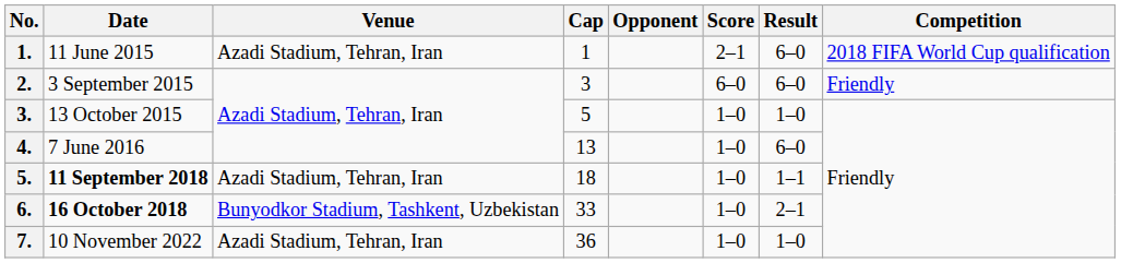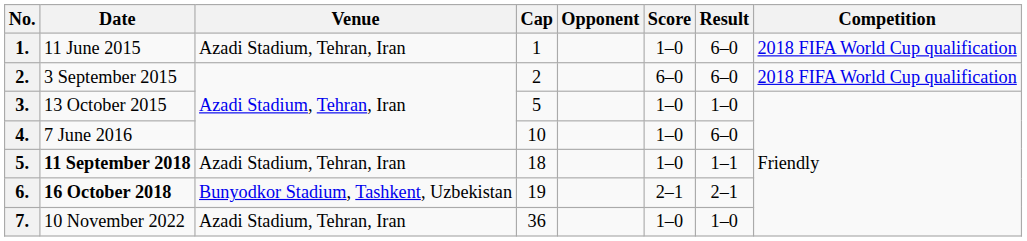 <table class="wikitable sortable plainrowheaders">
 <tr>
 <th scope=col>No.</th>
 <th scope=col data-sort-type=date>Date</th>
 <th scope=col>Venue</th>
 <th scope=col>Cap</th>
 <th scope=col>Opponent</th>
 <th scope=col>Score</th>
 <th scope=col>Result</th>
 <th scope=col>Competition</th>
 </tr>
 <tr>
 <th scope=row>1.</th>
 <td>11 June 2015</td>
 <td>Azadi Stadium, Tehran, Iran</td>
 <td align=center>1</td>
 <td></td>
-<td align=center>2–1</td>
+<td align=center>1–0</td>
 <td align=center>6–0</td>
 <td><a href='#'>2018 FIFA World Cup qualification</a></td>
 </tr>
 <tr>
 <th scope=row>2.</th>
 <td>3 September 2015</td>
 <td rowspan=3><a href='#'>Azadi Stadium</a>, <a href='#'>Tehran</a>, Iran</td>
-<td align=center>3</td>
+<td align=center>2</td>
 <td></td>
 <td align=center>6–0</td>
 <td align=center>6–0</td>
-<td><a href='#'>Friendly</a></td>
+<td><a href='#'>2018 FIFA World Cup qualification</a></td>
 </tr>
 <tr>
 <th scope=row>3.</th>
 <td>13 October 2015</td>
 <td align=center>5</td>
 <td></td>
 <td align=center>1–0</td>
 <td align=center>1–0</td>
 <td rowspan=5>Friendly</td>
 </tr>
 <tr>
 <th scope=row>4.</th>
 <td>7 June 2016</td>
-<td align=center>13</td>
+<td align=center>10</td>
 <td></td>
 <td align=center>1–0</td>
 <td align=center>6–0</td>
 </tr>
 <tr>
 <th scope=row>5.</th>
 <td><strong>11 September 2018</strong></td>
 <td>Azadi Stadium, Tehran, Iran</td>
 <td align=center>18</td>
 <td></td>
 <td align=center>1–0</td>
 <td align=center>1–1</td>
 </tr>
 <tr>
 <th scope=row>6.</th>
 <td><strong>16 October 2018</strong></td>
 <td><a href='#'>Bunyodkor Stadium</a>, <a href='#'>Tashkent</a>, Uzbekistan</td>
-<td align=center>33</td>
+<td align=center>19</td>
 <td></td>
-<td align=center>1–0</td>
+<td align=center>2–1</td>
 <td align=center>2–1</td>
 </tr>
 <tr>
 <th scope=row>7.</th>
 <td>10 November 2022</td>
 <td>Azadi Stadium, Tehran, Iran</td>
 <td align=center>36</td>
 <td></td>
 <td align=center>1–0</td>
 <td align=center>1–0</td>
 </tr>
 </table>
